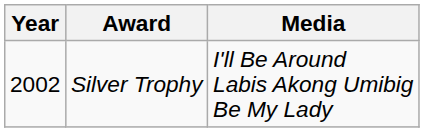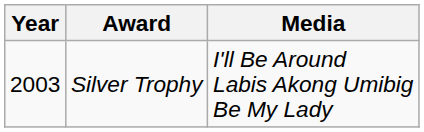 <table class="wikitable" style="font-size: 95%;">
 <tr>
 <th>Year</th>
 <th>Award</th>
 <th>Media</th>
 </tr>
 <tr>
-<td>2002</td>
+<td>2003</td>
 <td><em>Silver Trophy</em></td>
 <td><em>I'll Be Around</em><br><em>Labis Akong Umibig</em><br><em>Be My Lady</em></td>
 </tr>
 </table>
